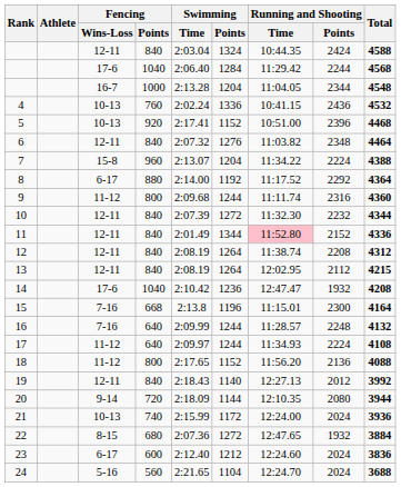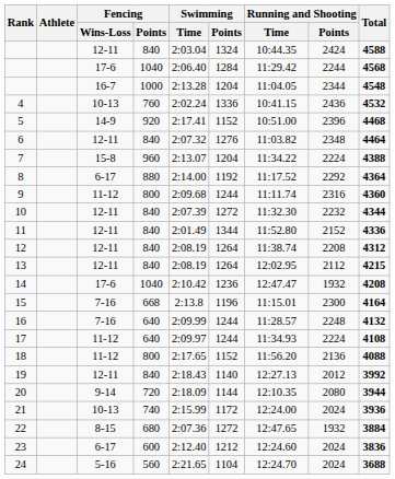 <table class="wikitable sortable" style="text-align:center">
 <tr>
 <th rowspan=2>Rank</th>
 <th rowspan=2>Athlete</th>
 <th colspan=2>Fencing</th>
 <th colspan=2>Swimming</th>
 <th colspan=2>Running and Shooting</th>
 <th rowspan=2>Total</th>
 </tr>
 <tr>
 <th>Wins-Loss</th>
 <th>Points</th>
 <th>Time</th>
 <th>Points</th>
 <th>Time</th>
 <th>Points</th>
 </tr>
 <tr>
 <td></td>
 <td align=left></td>
 <td>12-11</td>
 <td>840</td>
 <td>2:03.04</td>
 <td>1324</td>
 <td>10:44.35</td>
 <td>2424</td>
 <td><strong>4588</strong></td>
 </tr>
 <tr>
 <td></td>
 <td align=left></td>
 <td>17-6</td>
 <td>1040</td>
 <td>2:06.40</td>
 <td>1284</td>
 <td>11:29.42</td>
 <td>2244</td>
 <td><strong>4568</strong></td>
 </tr>
 <tr>
 <td></td>
 <td align=left></td>
 <td>16-7</td>
 <td>1000</td>
 <td>2:13.28</td>
 <td>1204</td>
 <td>11:04.05</td>
 <td>2344</td>
 <td><strong>4548</strong></td>
 </tr>
 <tr>
 <td>4</td>
 <td align=left></td>
 <td>10-13</td>
 <td>760</td>
 <td>2:02.24</td>
 <td>1336</td>
 <td>10:41.15</td>
 <td>2436</td>
 <td><strong>4532</strong></td>
 </tr>
 <tr>
 <td>5</td>
 <td align=left></td>
-<td>10-13</td>
+<td>14-9</td>
 <td>920</td>
 <td>2:17.41</td>
 <td>1152</td>
 <td>10:51.00</td>
 <td>2396</td>
 <td><strong>4468</strong></td>
 </tr>
 <tr>
 <td>6</td>
 <td align=left></td>
 <td>12-11</td>
 <td>840</td>
 <td>2:07.32</td>
 <td>1276</td>
 <td>11:03.82</td>
 <td>2348</td>
 <td><strong>4464</strong></td>
 </tr>
 <tr>
 <td>7</td>
 <td align=left></td>
 <td>15-8</td>
 <td>960</td>
 <td>2:13.07</td>
 <td>1204</td>
 <td>11:34.22</td>
 <td>2224</td>
 <td><strong>4388</strong></td>
 </tr>
 <tr>
 <td>8</td>
 <td align=left></td>
 <td>6-17</td>
 <td>880</td>
 <td>2:14.00</td>
 <td>1192</td>
 <td>11:17.52</td>
 <td>2292</td>
 <td><strong>4364</strong></td>
 </tr>
 <tr>
 <td>9</td>
 <td align=left></td>
 <td>11-12</td>
 <td>800</td>
 <td>2:09.68</td>
 <td>1244</td>
 <td>11:11.74</td>
 <td>2316</td>
 <td><strong>4360</strong></td>
 </tr>
 <tr>
 <td>10</td>
 <td align=left></td>
 <td>12-11</td>
 <td>840</td>
 <td>2:07.39</td>
 <td>1272</td>
 <td>11:32.30</td>
 <td>2232</td>
 <td><strong>4344</strong></td>
 </tr>
 <tr>
 <td>11</td>
 <td align=left></td>
 <td>12-11</td>
 <td>840</td>
 <td>2:01.49</td>
 <td>1344</td>
-<td style="background: pink;">11:52.80</td>
+<td>11:52.80</td>
 <td>2152</td>
 <td><strong>4336</strong></td>
 </tr>
 <tr>
 <td>12</td>
 <td align=left></td>
 <td>12-11</td>
 <td>840</td>
 <td>2:08.19</td>
 <td>1264</td>
 <td>11:38.74</td>
 <td>2208</td>
 <td><strong>4312</strong></td>
 </tr>
 <tr>
 <td>13</td>
 <td align=left></td>
 <td>12-11</td>
 <td>840</td>
 <td>2:08.19</td>
 <td>1264</td>
 <td>12:02.95</td>
 <td>2112</td>
 <td><strong>4215</strong></td>
 </tr>
 <tr>
 <td>14</td>
 <td align=left></td>
 <td>17-6</td>
 <td>1040</td>
 <td>2:10.42</td>
 <td>1236</td>
 <td>12:47.47</td>
 <td>1932</td>
 <td><strong>4208</strong></td>
 </tr>
 <tr>
 <td>15</td>
 <td align=left></td>
 <td>7-16</td>
 <td>668</td>
 <td>2:13.8</td>
 <td>1196</td>
 <td>11:15.01</td>
 <td>2300</td>
 <td><strong>4164</strong></td>
 </tr>
 <tr>
 <td>16</td>
 <td align=left></td>
 <td>7-16</td>
 <td>640</td>
 <td>2:09.99</td>
 <td>1244</td>
 <td>11:28.57</td>
 <td>2248</td>
 <td><strong>4132</strong></td>
 </tr>
 <tr>
 <td>17</td>
 <td align=left></td>
 <td>11-12</td>
 <td>640</td>
 <td>2:09.97</td>
 <td>1244</td>
 <td>11:34.93</td>
 <td>2224</td>
 <td><strong>4108</strong></td>
 </tr>
 <tr>
 <td>18</td>
 <td align=left></td>
 <td>11-12</td>
 <td>800</td>
 <td>2:17.65</td>
 <td>1152</td>
 <td>11:56.20</td>
 <td>2136</td>
 <td><strong>4088</strong></td>
 </tr>
 <tr>
 <td>19</td>
 <td align=left></td>
 <td>12-11</td>
 <td>840</td>
 <td>2:18.43</td>
 <td>1140</td>
 <td>12:27.13</td>
 <td>2012</td>
 <td><strong>3992</strong></td>
 </tr>
 <tr>
 <td>20</td>
 <td align=left></td>
 <td>9-14</td>
 <td>720</td>
 <td>2:18.09</td>
 <td>1144</td>
 <td>12:10.35</td>
 <td>2080</td>
 <td><strong>3944</strong></td>
 </tr>
 <tr>
 <td>21</td>
 <td align=left></td>
 <td>10-13</td>
 <td>740</td>
 <td>2:15.99</td>
 <td>1172</td>
 <td>12:24.00</td>
 <td>2024</td>
 <td><strong>3936</strong></td>
 </tr>
 <tr>
 <td>22</td>
 <td align=left></td>
 <td>8-15</td>
 <td>680</td>
 <td>2:07.36</td>
 <td>1272</td>
 <td>12:47.65</td>
 <td>1932</td>
 <td><strong>3884</strong></td>
 </tr>
 <tr>
 <td>23</td>
 <td align=left></td>
 <td>6-17</td>
 <td>600</td>
 <td>2:12.40</td>
 <td>1212</td>
 <td>12:24.60</td>
 <td>2024</td>
 <td><strong>3836</strong></td>
 </tr>
 <tr>
 <td>24</td>
 <td align=left></td>
 <td>5-16</td>
 <td>560</td>
 <td>2:21.65</td>
 <td>1104</td>
 <td>12:24.70</td>
 <td>2024</td>
 <td><strong>3688</strong></td>
 </tr>
 </table>
